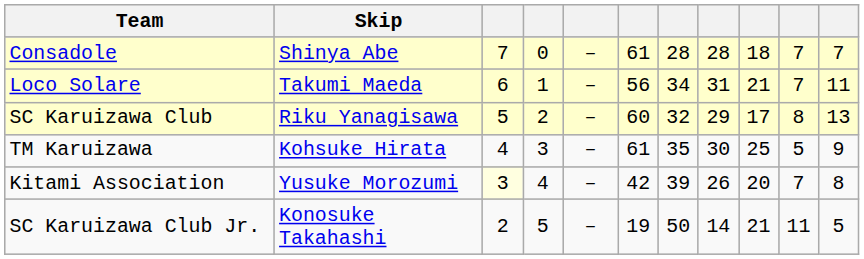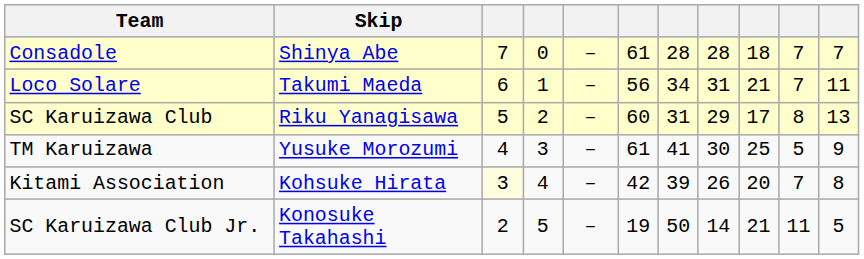 <table class=wikitable  style="text-align:center;">
 <tr>
 <th width=170>Team</th>
 <th width=130>Skip</th>
 <th width=20></th>
 <th width=20></th>
 <th width=30></th>
 <th width=20></th>
 <th width=20></th>
 <th width=20></th>
 <th width=20></th>
 <th width=20></th>
 <th width=20></th>
 </tr>
 <tr bgcolor=#ffffcc>
 <td style="text-align:left;"> <a href='#'>Consadole</a></td>
 <td style="text-align:left;"><a href='#'>Shinya Abe</a></td>
 <td>7</td>
 <td>0</td>
 <td>–</td>
 <td>61</td>
 <td>28</td>
 <td>28</td>
 <td>18</td>
 <td>7</td>
 <td>7</td>
 </tr>
 <tr bgcolor=#ffffcc>
 <td style="text-align:left;"> <a href='#'>Loco Solare</a></td>
 <td style="text-align:left;"><a href='#'>Takumi Maeda</a></td>
 <td>6</td>
 <td>1</td>
 <td>–</td>
 <td>56</td>
 <td>34</td>
 <td>31</td>
 <td>21</td>
 <td>7</td>
 <td>11</td>
 </tr>
 <tr bgcolor=#ffffcc>
 <td style="text-align:left;"> SC Karuizawa Club</td>
 <td style="text-align:left;"><a href='#'>Riku Yanagisawa</a></td>
 <td>5</td>
 <td>2</td>
 <td>–</td>
 <td>60</td>
-<td>32</td>
+<td>31</td>
 <td>29</td>
 <td>17</td>
 <td>8</td>
 <td>13</td>
 </tr>
 <tr>
 <td style="text-align:left;"> TM Karuizawa</td>
-<td style="text-align:left;"><a href='#'>Kohsuke Hirata</a></td>
+<td style="text-align:left;"><a href='#'>Yusuke Morozumi</a></td>
 <td>4</td>
 <td>3</td>
 <td>–</td>
 <td>61</td>
-<td>35</td>
+<td>41</td>
 <td>30</td>
 <td>25</td>
 <td>5</td>
 <td>9</td>
 </tr>
 <tr>
 <td style="text-align:left;"> Kitami Association</td>
-<td style="text-align:left;"><a href='#'>Yusuke Morozumi</a></td>
+<td style="text-align:left;"><a href='#'>Kohsuke Hirata</a></td>
 <td style="background: lightyellow;">3</td>
 <td>4</td>
 <td>–</td>
 <td>42</td>
 <td>39</td>
 <td>26</td>
 <td>20</td>
 <td>7</td>
 <td>8</td>
 </tr>
 <tr>
 <td style="text-align:left;"> SC Karuizawa Club Jr.</td>
 <td style="text-align:left;"><a href='#'>Konosuke Takahashi</a></td>
 <td>2</td>
 <td>5</td>
 <td>–</td>
 <td>19</td>
 <td>50</td>
 <td>14</td>
 <td>21</td>
 <td>11</td>
 <td>5</td>
 </tr>
 </table>
